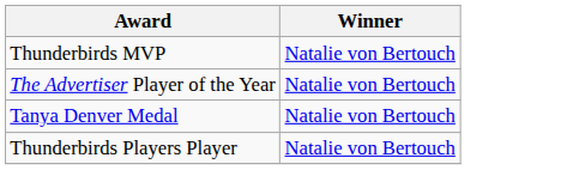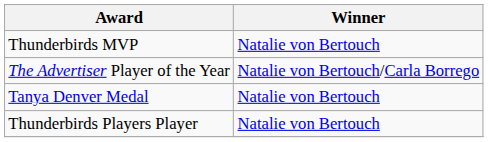 <table class="wikitable collapsible">
 <tr>
 <th>Award</th>
 <th>Winner</th>
 </tr>
 <tr>
 <td>Thunderbirds MVP</td>
 <td><a href='#'>Natalie von Bertouch</a></td>
 </tr>
 <tr>
 <td><em><a href='#'>The Advertiser</a></em> Player of the Year</td>
-<td><a href='#'>Natalie von Bertouch</a></td>
+<td><a href='#'>Natalie von Bertouch</a>/<a href='#'>Carla Borrego</a></td>
 </tr>
 <tr>
 <td><a href='#'>Tanya Denver Medal</a></td>
 <td><a href='#'>Natalie von Bertouch</a></td>
 </tr>
 <tr>
 <td>Thunderbirds Players Player</td>
 <td><a href='#'>Natalie von Bertouch</a></td>
 </tr>
 <tr>
 </tr>
 </table>
